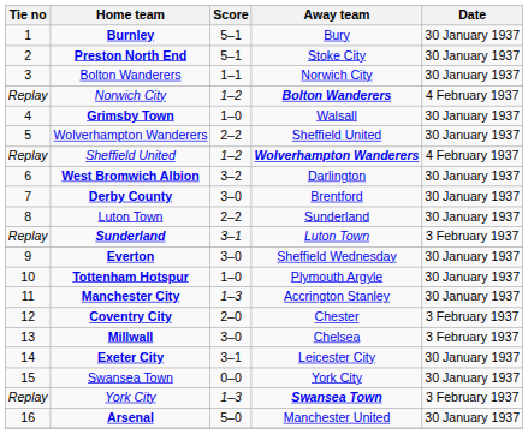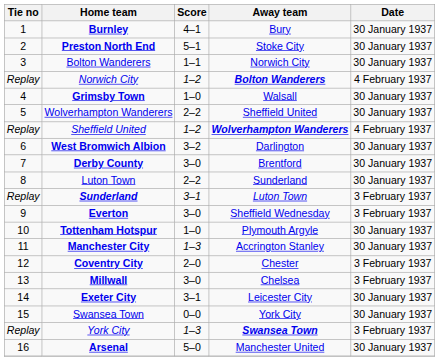 <table class="wikitable" style="text-align: center">
 <tr>
 <th>Tie no</th>
 <th>Home team</th>
 <th>Score</th>
 <th>Away team</th>
 <th>Date</th>
 </tr>
 <tr>
 <td>1</td>
 <td><strong><a href='#'>Burnley</a></strong></td>
-<td>5–1</td>
+<td>4–1</td>
 <td><a href='#'>Bury</a></td>
 <td>30 January 1937</td>
 </tr>
 <tr>
 <td>2</td>
 <td><strong><a href='#'>Preston North End</a></strong></td>
 <td>5–1</td>
 <td><a href='#'>Stoke City</a></td>
 <td>30 January 1937</td>
 </tr>
 <tr>
 <td>3</td>
 <td><a href='#'>Bolton Wanderers</a></td>
 <td>1–1</td>
 <td><a href='#'>Norwich City</a></td>
 <td>30 January 1937</td>
 </tr>
 <tr>
 <td><em>Replay</em></td>
 <td><em><a href='#'>Norwich City</a></em></td>
 <td><em>1–2</em></td>
 <td><strong><em><a href='#'>Bolton Wanderers</a></em></strong></td>
 <td>4 February 1937</td>
 </tr>
 <tr>
 <td>4</td>
 <td><strong><a href='#'>Grimsby Town</a></strong></td>
 <td>1–0</td>
 <td><a href='#'>Walsall</a></td>
 <td>30 January 1937</td>
 </tr>
 <tr>
 <td>5</td>
 <td><a href='#'>Wolverhampton Wanderers</a></td>
 <td>2–2</td>
 <td><a href='#'>Sheffield United</a></td>
 <td>30 January 1937</td>
 </tr>
 <tr>
 <td><em>Replay</em></td>
 <td><em><a href='#'>Sheffield United</a></em></td>
 <td><em>1–2</em></td>
 <td><strong><em><a href='#'>Wolverhampton Wanderers</a></em></strong></td>
 <td>4 February 1937</td>
 </tr>
 <tr>
 <td>6</td>
 <td><strong><a href='#'>West Bromwich Albion</a></strong></td>
 <td>3–2</td>
 <td><a href='#'>Darlington</a></td>
 <td>30 January 1937</td>
 </tr>
 <tr>
 <td>7</td>
 <td><strong><a href='#'>Derby County</a></strong></td>
 <td>3–0</td>
 <td><a href='#'>Brentford</a></td>
 <td>30 January 1937</td>
 </tr>
 <tr>
 <td>8</td>
 <td><a href='#'>Luton Town</a></td>
 <td>2–2</td>
 <td><a href='#'>Sunderland</a></td>
 <td>30 January 1937</td>
 </tr>
 <tr>
 <td><em>Replay</em></td>
 <td><strong><em><a href='#'>Sunderland</a></em></strong></td>
 <td><em>3–1</em></td>
 <td><em><a href='#'>Luton Town</a></em></td>
 <td>3 February 1937</td>
 </tr>
 <tr>
 <td>9</td>
 <td><strong><a href='#'>Everton</a></strong></td>
 <td>3–0</td>
 <td><a href='#'>Sheffield Wednesday</a></td>
-<td>30 January 1937</td>
+<td>3 February 1937</td>
 </tr>
 <tr>
 <td>10</td>
 <td><strong><a href='#'>Tottenham Hotspur</a></strong></td>
 <td>1–0</td>
 <td><a href='#'>Plymouth Argyle</a></td>
 <td>30 January 1937</td>
 </tr>
 <tr>
 <td>11</td>
 <td><strong><a href='#'>Manchester City</a></strong></td>
 <td><em>1–3</em></td>
 <td><a href='#'>Accrington Stanley</a></td>
 <td>30 January 1937</td>
 </tr>
 <tr>
 <td>12</td>
 <td><strong><a href='#'>Coventry City</a></strong></td>
 <td>2–0</td>
 <td><a href='#'>Chester</a></td>
 <td>3 February 1937</td>
 </tr>
 <tr>
 <td>13</td>
 <td><strong><a href='#'>Millwall</a></strong></td>
 <td>3–0</td>
 <td><a href='#'>Chelsea</a></td>
 <td>3 February 1937</td>
 </tr>
 <tr>
 <td>14</td>
 <td><strong><a href='#'>Exeter City</a></strong></td>
 <td>3–1</td>
 <td><a href='#'>Leicester City</a></td>
 <td>30 January 1937</td>
 </tr>
 <tr>
 <td>15</td>
 <td><a href='#'>Swansea Town</a></td>
 <td>0–0</td>
 <td><a href='#'>York City</a></td>
 <td>30 January 1937</td>
 </tr>
 <tr>
 <td><em>Replay</em></td>
 <td><em><a href='#'>York City</a></em></td>
 <td><em>1–3</em></td>
 <td><strong><em><a href='#'>Swansea Town</a></em></strong></td>
 <td>3 February 1937</td>
 </tr>
 <tr>
 <td>16</td>
 <td><strong><a href='#'>Arsenal</a></strong></td>
 <td>5–0</td>
 <td><a href='#'>Manchester United</a></td>
 <td>30 January 1937</td>
 </tr>
 <tr>
 </tr>
 </table>
